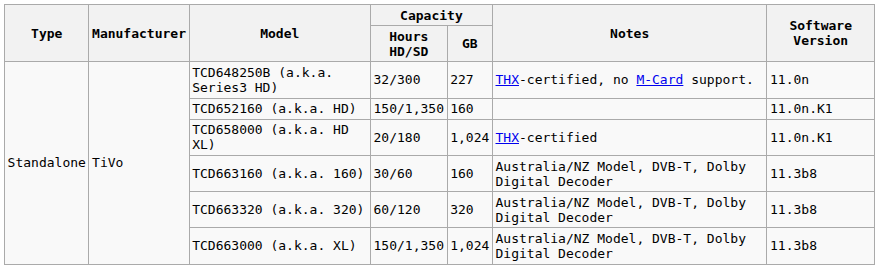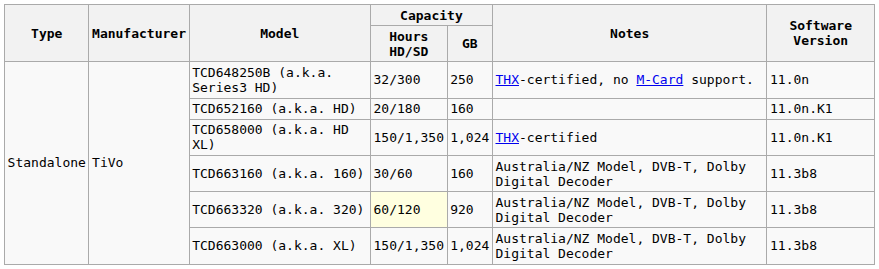 <table class=wikitable>
 <tr>
 <th rowspan=2>Type</th>
 <th rowspan=2>Manufacturer</th>
 <th rowspan=2>Model</th>
 <th colspan=2>Capacity</th>
 <th rowspan=2>Notes</th>
 <th rowspan=2>Software Version</th>
 </tr>
 <tr>
 <th>Hours<br>HD/SD</th>
 <th>GB</th>
 </tr>
 <tr>
 <td rowspan=6>Standalone</td>
 <td rowspan=6>TiVo</td>
 <td>TCD648250B (a.k.a. Series3 HD)</td>
 <td>32/300</td>
-<td>227</td>
+<td>250</td>
 <td><a href='#'>THX</a>-certified, no <a href='#'>M-Card</a> support.</td>
 <td>11.0n</td>
 </tr>
 <tr>
 <td>TCD652160 (a.k.a. HD)</td>
-<td>150/1,350</td>
+<td>20/180</td>
 <td>160</td>
 <td></td>
 <td>11.0n.K1</td>
 </tr>
 <tr>
 <td>TCD658000 (a.k.a. HD XL)</td>
-<td>20/180</td>
+<td>150/1,350</td>
 <td>1,024</td>
 <td><a href='#'>THX</a>-certified</td>
 <td>11.0n.K1</td>
 </tr>
 <tr>
 <td>TCD663160 (a.k.a. 160)</td>
 <td>30/60</td>
 <td>160</td>
 <td>Australia/NZ Model, DVB-T, Dolby Digital Decoder</td>
 <td>11.3b8</td>
 </tr>
 <tr>
 <td>TCD663320 (a.k.a. 320)</td>
-<td>60/120</td>
-<td>320</td>
+<td style="background: lightyellow;">60/120</td>
+<td>920</td>
 <td>Australia/NZ Model, DVB-T, Dolby Digital Decoder</td>
 <td>11.3b8</td>
 </tr>
 <tr>
 <td>TCD663000 (a.k.a. XL)</td>
 <td>150/1,350</td>
 <td>1,024</td>
 <td>Australia/NZ Model, DVB-T, Dolby Digital Decoder</td>
 <td>11.3b8</td>
 </tr>
 </table>
